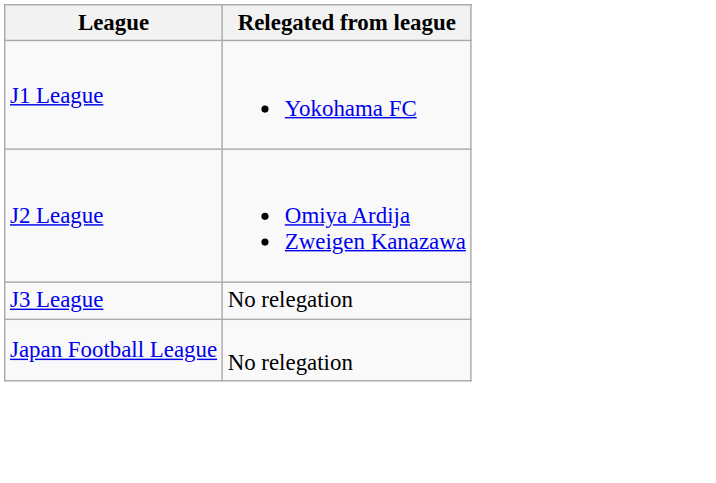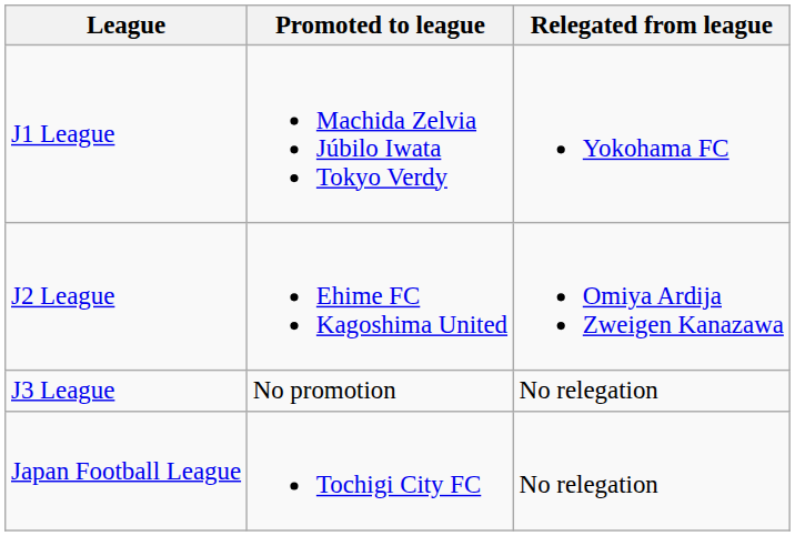 <table class="wikitable">
 <tr>
 <th>League</th>
+<th>Promoted to league</th>
 <th>Relegated from league</th>
 </tr>
 <tr>
 <td><a href='#'>J1 League</a></td>
+<td><br><ul><li><a href='#'>Machida Zelvia</a> </li><li><a href='#'>Júbilo Iwata</a> </li><li><a href='#'>Tokyo Verdy</a> </li></ul></td>
 <td><br><ul><li><a href='#'>Yokohama FC</a> </li></ul></td>
 </tr>
 <tr>
 <td><a href='#'>J2 League</a></td>
+<td><br><ul><li><a href='#'>Ehime FC</a> </li><li><a href='#'>Kagoshima United</a> </li></ul></td>
 <td><br><ul><li><a href='#'>Omiya Ardija</a> </li><li><a href='#'>Zweigen Kanazawa</a> </li></ul></td>
 </tr>
 <tr>
 <td><a href='#'>J3 League</a></td>
+<td>No promotion</td>
 <td>No relegation</td>
 </tr>
 <tr>
 <td><a href='#'>Japan Football League</a></td>
+<td><br><ul><li><a href='#'>Tochigi City FC</a> </li></ul></td>
 <td><br>No relegation</td>
 </tr>
 </table>
